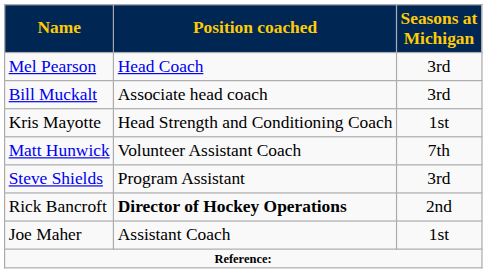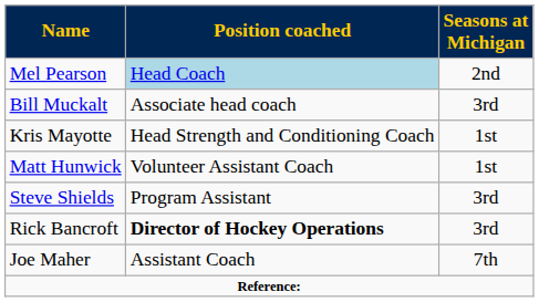 <table class="wikitable" style="font-size:93%;">
 <tr>
 <th style="background:#002654;color:#FFCB05;">Name</th>
 <th style="background:#002654;color:#FFCB05;">Position coached</th>
 <th style="background:#002654;color:#FFCB05;">Seasons at<br>Michigan</th>
 </tr>
 <tr>
 <td><a href='#'>Mel Pearson</a></td>
-<td><a href='#'>Head Coach</a></td>
-<td align=center>3rd</td>
+<td style="background: lightblue;"><a href='#'>Head Coach</a></td>
+<td align=center>2nd</td>
 </tr>
 <tr>
 <td><a href='#'>Bill Muckalt</a></td>
 <td>Associate head coach</td>
 <td align=center>3rd</td>
 </tr>
 <tr>
 <td>Kris Mayotte</td>
 <td>Head Strength and Conditioning Coach</td>
 <td align=center>1st</td>
 </tr>
 <tr>
 <td><a href='#'>Matt Hunwick</a></td>
 <td>Volunteer Assistant Coach</td>
-<td align=center>7th</td>
+<td align=center>1st</td>
 </tr>
 <tr>
 <td><a href='#'>Steve Shields</a></td>
 <td>Program Assistant</td>
 <td align=center>3rd</td>
 </tr>
 <tr>
 <td>Rick Bancroft</td>
 <td><strong>Director of Hockey Operations</strong></td>
-<td align=center>2nd</td>
+<td align=center>3rd</td>
 </tr>
 <tr>
 <td>Joe Maher</td>
 <td>Assistant Coach</td>
-<td align=center>1st</td>
+<td align=center>7th</td>
 </tr>
 <tr>
 <td colspan="4"  style="font-size:8pt; text-align:center;"><strong>Reference:</strong></td>
 </tr>
 </table>
